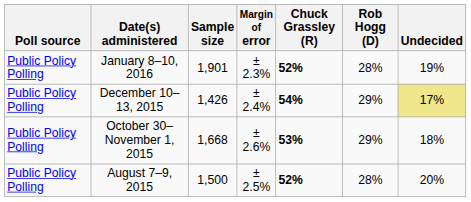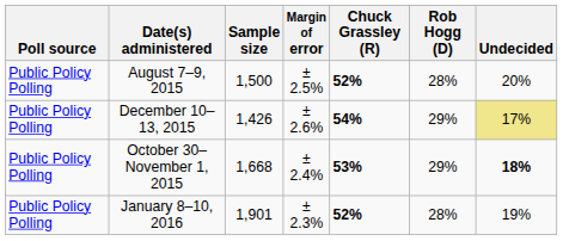 <table class="wikitable">
 <tr valign= bottom>
 <th style="width:185px;">Poll source</th>
 <th style="width:150px;">Date(s)<br>administered</th>
 <th class=small>Sample<br>size</th>
 <th class=small><small>Margin of</small><br>error</th>
 <th style="width:100px;">Chuck<br>Grassley (R)</th>
 <th style="width:100px;">Rob<br>Hogg (D)</th>
 <th>Undecided</th>
 </tr>
 <tr>
 <td><a href='#'>Public Policy Polling</a></td>
-<td align=center>January 8–10, 2016</td>
-<td align=center>1,901</td>
-<td align=center>± 2.3%</td>
+<td align=center>August 7–9, 2015</td>
+<td align=center>1,500</td>
+<td align=center>± 2.5%</td>
 <td><strong>52%</strong></td>
 <td align=center>28%</td>
-<td align=center>19%</td>
+<td align=center>20%</td>
 </tr>
 <tr>
 <td><a href='#'>Public Policy Polling</a></td>
 <td align=center>December 10–13, 2015</td>
 <td align=center>1,426</td>
-<td align=center>± 2.4%</td>
+<td align=center>± 2.6%</td>
 <td><strong>54%</strong></td>
 <td align=center>29%</td>
 <td align=center style="background: khaki;">17%</td>
 </tr>
 <tr>
 <td><a href='#'>Public Policy Polling</a></td>
 <td align=center>October 30–November 1, 2015</td>
 <td align=center>1,668</td>
-<td align=center>± 2.6%</td>
+<td align=center>± 2.4%</td>
 <td><strong>53%</strong></td>
 <td align=center>29%</td>
-<td align=center>18%</td>
+<td align=center><strong>18%</strong></td>
 </tr>
 <tr>
 <td><a href='#'>Public Policy Polling</a></td>
-<td align=center>August 7–9, 2015</td>
-<td align=center>1,500</td>
-<td align=center>± 2.5%</td>
+<td align=center>January 8–10, 2016</td>
+<td align=center>1,901</td>
+<td align=center>± 2.3%</td>
 <td><strong>52%</strong></td>
 <td align=center>28%</td>
-<td align=center>20%</td>
+<td align=center>19%</td>
 </tr>
 </table>
